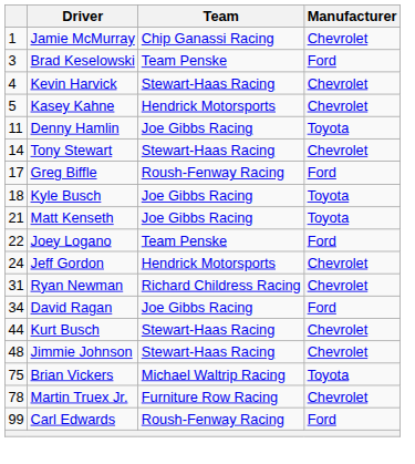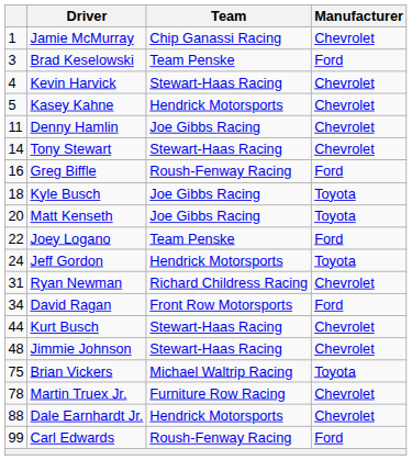 <table class="wikitable" style="font-size:95%">
 <tr>
 <th></th>
 <th>Driver</th>
 <th>Team</th>
 <th>Manufacturer</th>
 </tr>
 <tr>
 <td>1</td>
 <td><a href='#'>Jamie McMurray</a></td>
 <td><a href='#'>Chip Ganassi Racing</a></td>
 <td><a href='#'>Chevrolet</a></td>
 </tr>
 <tr>
 <td>3</td>
 <td><a href='#'>Brad Keselowski</a></td>
 <td><a href='#'>Team Penske</a></td>
 <td><a href='#'>Ford</a></td>
 </tr>
 <tr>
 <td>4</td>
 <td><a href='#'>Kevin Harvick</a></td>
 <td><a href='#'>Stewart-Haas Racing</a></td>
 <td><a href='#'>Chevrolet</a></td>
 </tr>
 <tr>
 <td>5</td>
 <td><a href='#'>Kasey Kahne</a></td>
 <td><a href='#'>Hendrick Motorsports</a></td>
 <td><a href='#'>Chevrolet</a></td>
 </tr>
 <tr>
 <td>11</td>
 <td><a href='#'>Denny Hamlin</a></td>
 <td><a href='#'>Joe Gibbs Racing</a></td>
-<td><a href='#'>Toyota</a></td>
+<td><a href='#'>Chevrolet</a></td>
 </tr>
 <tr>
 <td>14</td>
 <td><a href='#'>Tony Stewart</a></td>
 <td><a href='#'>Stewart-Haas Racing</a></td>
 <td><a href='#'>Chevrolet</a></td>
 </tr>
 <tr>
-<td>17</td>
+<td>16</td>
 <td><a href='#'>Greg Biffle</a></td>
 <td><a href='#'>Roush-Fenway Racing</a></td>
 <td><a href='#'>Ford</a></td>
 </tr>
 <tr>
 <td>18</td>
 <td><a href='#'>Kyle Busch</a></td>
 <td><a href='#'>Joe Gibbs Racing</a></td>
 <td><a href='#'>Toyota</a></td>
 </tr>
 <tr>
-<td>21</td>
+<td>20</td>
 <td><a href='#'>Matt Kenseth</a></td>
 <td><a href='#'>Joe Gibbs Racing</a></td>
 <td><a href='#'>Toyota</a></td>
 </tr>
 <tr>
 <td>22</td>
 <td><a href='#'>Joey Logano</a></td>
 <td><a href='#'>Team Penske</a></td>
 <td><a href='#'>Ford</a></td>
 </tr>
 <tr>
 <td>24</td>
 <td><a href='#'>Jeff Gordon</a></td>
 <td><a href='#'>Hendrick Motorsports</a></td>
-<td><a href='#'>Chevrolet</a></td>
+<td><a href='#'>Toyota</a></td>
 </tr>
 <tr>
 <td>31</td>
 <td><a href='#'>Ryan Newman</a></td>
 <td><a href='#'>Richard Childress Racing</a></td>
 <td><a href='#'>Chevrolet</a></td>
 </tr>
 <tr>
 <td>34</td>
 <td><a href='#'>David Ragan</a></td>
-<td><a href='#'>Joe Gibbs Racing</a></td>
+<td><a href='#'>Front Row Motorsports</a></td>
 <td><a href='#'>Ford</a></td>
 </tr>
 <tr>
 <td>44</td>
 <td><a href='#'>Kurt Busch</a></td>
 <td><a href='#'>Stewart-Haas Racing</a></td>
 <td><a href='#'>Chevrolet</a></td>
 </tr>
 <tr>
 <td>48</td>
 <td><a href='#'>Jimmie Johnson</a></td>
 <td><a href='#'>Stewart-Haas Racing</a></td>
 <td><a href='#'>Chevrolet</a></td>
 </tr>
 <tr>
 <td>75</td>
 <td><a href='#'>Brian Vickers</a></td>
 <td><a href='#'>Michael Waltrip Racing</a></td>
 <td><a href='#'>Toyota</a></td>
 </tr>
 <tr>
 <td>78</td>
 <td><a href='#'>Martin Truex Jr.</a></td>
 <td><a href='#'>Furniture Row Racing</a></td>
 <td><a href='#'>Chevrolet</a></td>
 </tr>
 <tr>
+<td>88</td>
+<td><a href='#'>Dale Earnhardt Jr.</a></td>
+<td><a href='#'>Hendrick Motorsports</a></td>
+<td><a href='#'>Chevrolet</a></td>
+</tr>
+<tr>
 <td>99</td>
 <td><a href='#'>Carl Edwards</a></td>
 <td><a href='#'>Roush-Fenway Racing</a></td>
 <td><a href='#'>Ford</a></td>
 </tr>
 <tr>
 <th colspan="4"></th>
 </tr>
 </table>
